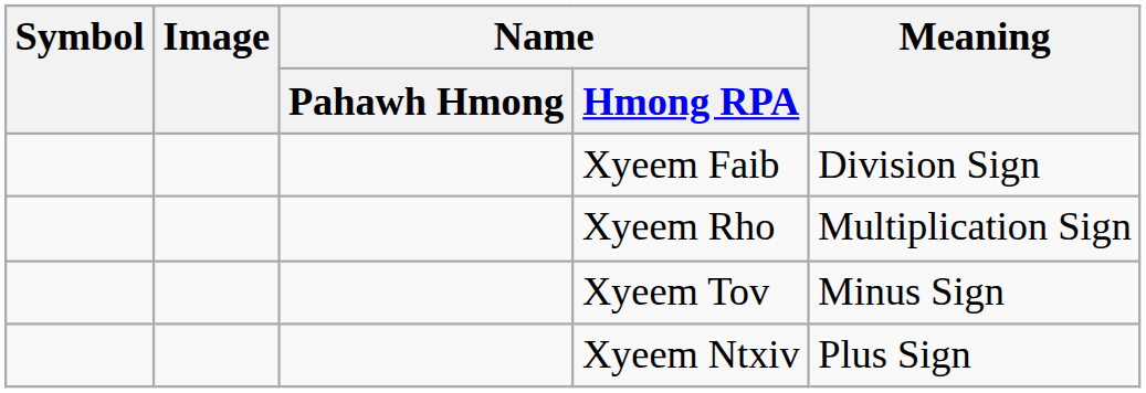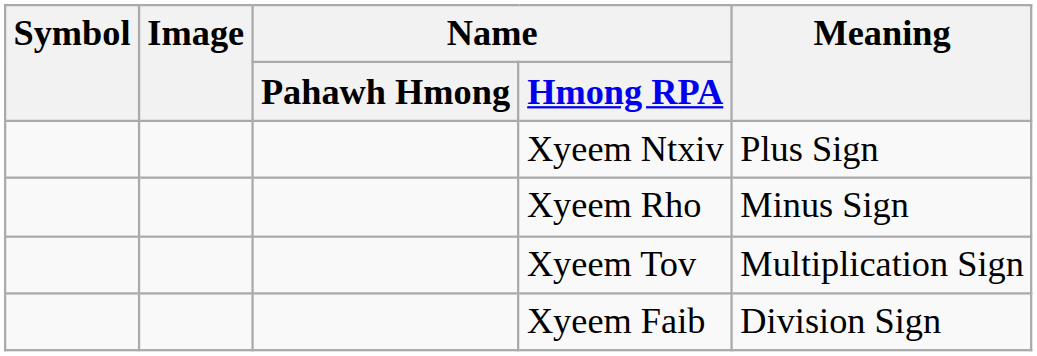 <table class="wikitable">
 <tr valign="top">
 <th rowspan="2">Symbol</th>
 <th rowspan="2">Image</th>
 <th colspan="2">Name</th>
 <th rowspan="2">Meaning</th>
 </tr>
 <tr>
 <th>Pahawh Hmong</th>
 <th><a href='#'>Hmong RPA</a></th>
 </tr>
 <tr>
 <td></td>
 <td></td>
 <td></td>
-<td>Xyeem Faib</td>
-<td>Division Sign</td>
+<td>Xyeem Ntxiv</td>
+<td>Plus Sign</td>
 </tr>
 <tr>
 <td></td>
 <td></td>
 <td></td>
 <td>Xyeem Rho</td>
+<td>Minus Sign</td>
+</tr>
+<tr>
+<td></td>
+<td></td>
+<td></td>
+<td>Xyeem Tov</td>
 <td>Multiplication Sign</td>
 </tr>
 <tr>
 <td></td>
 <td></td>
 <td></td>
-<td>Xyeem Tov</td>
-<td>Minus Sign</td>
-</tr>
-<tr>
-<td></td>
-<td></td>
-<td></td>
-<td>Xyeem Ntxiv</td>
-<td>Plus Sign</td>
+<td>Xyeem Faib</td>
+<td>Division Sign</td>
 </tr>
 </table>
